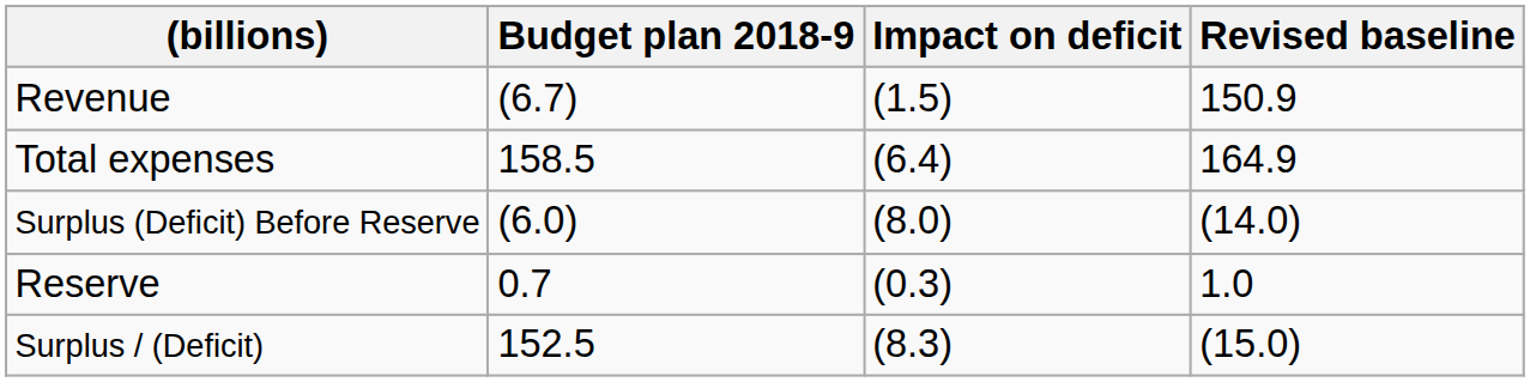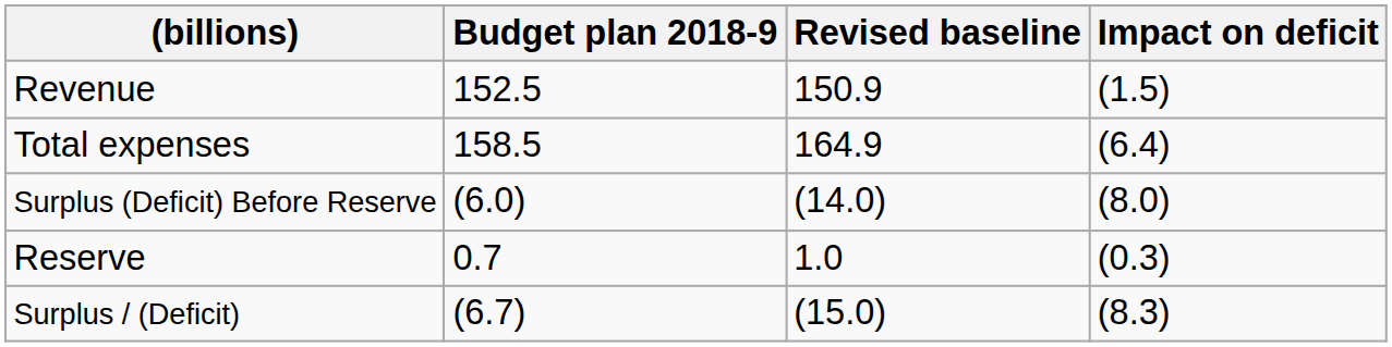 <table class="wikitable">
 <tr>
 <th>(billions)</th>
 <th>Budget plan 2018-9</th>
+<th>Revised baseline</th>
 <th>Impact on deficit</th>
-<th>Revised baseline</th>
 </tr>
 <tr>
 <td>Revenue</td>
-<td>(6.7)</td>
+<td>152.5</td>
+<td>150.9</td>
 <td>(1.5)</td>
-<td>150.9</td>
 </tr>
 <tr>
 <td>Total expenses</td>
 <td>158.5</td>
+<td>164.9</td>
 <td>(6.4)</td>
-<td>164.9</td>
 </tr>
 <tr>
 <td><small>Surplus (Deficit) Before Reserve</small></td>
 <td>(6.0)</td>
+<td>(14.0)</td>
 <td>(8.0)</td>
-<td>(14.0)</td>
 </tr>
 <tr>
 <td>Reserve</td>
 <td>0.7</td>
+<td>1.0</td>
 <td>(0.3)</td>
-<td>1.0</td>
 </tr>
 <tr>
 <td><small>Surplus / (Deficit)</small></td>
-<td>152.5</td>
+<td>(6.7)</td>
+<td>(15.0)</td>
 <td>(8.3)</td>
-<td>(15.0)</td>
 </tr>
 </table>
